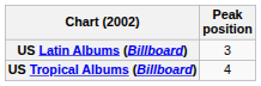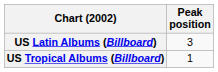 <table class="wikitable sortable plainrowheaders">
 <tr>
 <th>Chart (2002)</th>
 <th>Peak<br>position</th>
 </tr>
 <tr>
 <th scope="row">US <a href='#'>Latin Albums</a> (<em><a href='#'>Billboard</a></em>)</th>
 <td style="text-align:center;">3</td>
 </tr>
 <tr>
 <th scope="row">US <a href='#'>Tropical Albums</a> (<em><a href='#'>Billboard</a></em>)</th>
-<td style="text-align:center;">4</td>
+<td style="text-align:center;">1</td>
 </tr>
 </table>
